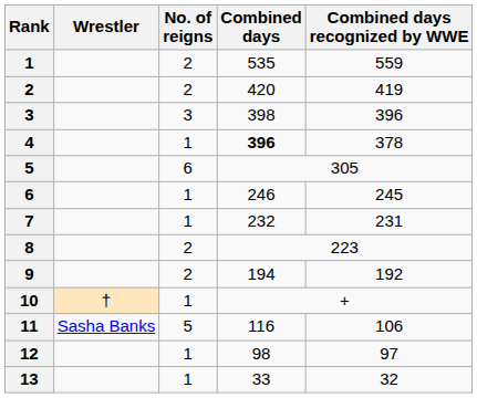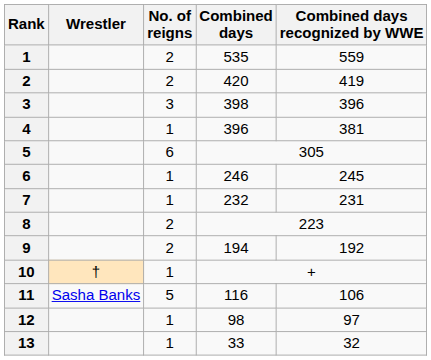 <table class="wikitable sortable" style="text-align: center">
 <tr>
 <th>Rank</th>
 <th>Wrestler</th>
 <th>No. of<br>reigns</th>
 <th>Combined<br>days</th>
 <th>Combined days<br>recognized by WWE</th>
 </tr>
 <tr>
 <th>1</th>
 <td></td>
 <td>2</td>
 <td>535</td>
 <td>559</td>
 </tr>
 <tr>
 <th>2</th>
 <td></td>
 <td>2</td>
 <td>420</td>
 <td>419</td>
 </tr>
 <tr>
 <th>3</th>
 <td></td>
 <td>3</td>
 <td>398</td>
 <td>396</td>
 </tr>
 <tr>
 <th>4</th>
 <td></td>
 <td>1</td>
-<td><strong>396</strong></td>
-<td>378</td>
+<td>396</td>
+<td>381</td>
 </tr>
 <tr>
 <th>5</th>
 <td></td>
 <td>6</td>
 <td colspan="2">305</td>
 </tr>
 <tr>
 <th>6</th>
 <td></td>
 <td>1</td>
 <td>246</td>
 <td>245</td>
 </tr>
 <tr>
 <th>7</th>
 <td></td>
 <td>1</td>
 <td>232</td>
 <td>231</td>
 </tr>
 <tr>
 <th>8</th>
 <td></td>
 <td>2</td>
 <td colspan="2">223</td>
 </tr>
 <tr>
 <th>9</th>
 <td></td>
 <td>2</td>
 <td>194</td>
 <td>192</td>
 </tr>
 <tr>
 <th>10</th>
 <td style="background-color: #ffe6bd"> †</td>
 <td>1</td>
 <td colspan="7">+</td>
 </tr>
 <tr>
 <th>11</th>
 <td><a href='#'>Sasha Banks</a></td>
 <td>5</td>
 <td>116</td>
 <td>106</td>
 </tr>
 <tr>
 <th>12</th>
 <td></td>
 <td>1</td>
 <td>98</td>
 <td>97</td>
 </tr>
 <tr>
 <th>13</th>
 <td></td>
 <td>1</td>
 <td>33</td>
 <td>32</td>
 </tr>
 </table>
